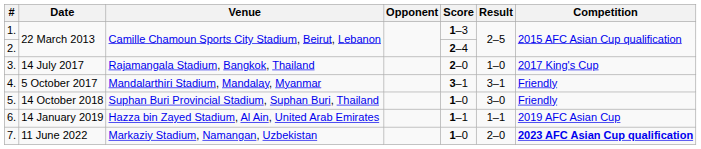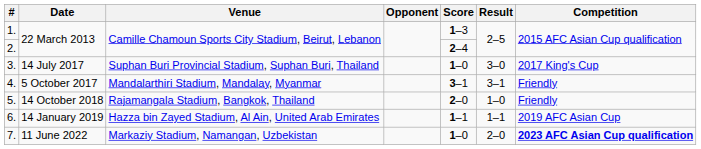 <table class="wikitable">
 <tr>
 <th>#</th>
 <th>Date</th>
 <th>Venue</th>
 <th>Opponent</th>
 <th>Score</th>
 <th>Result</th>
 <th>Competition</th>
 </tr>
 <tr>
 <td>1.</td>
 <td rowspan="2">22 March 2013</td>
 <td rowspan="2"><a href='#'>Camille Chamoun Sports City Stadium</a>, <a href='#'>Beirut</a>, <a href='#'>Lebanon</a></td>
 <td rowspan="2"></td>
 <td align=center><strong>1</strong>–3</td>
 <td rowspan="2" align=center>2–5</td>
 <td rowspan="2"><a href='#'>2015 AFC Asian Cup qualification</a></td>
 </tr>
 <tr>
 <td>2.</td>
 <td align=center><strong>2</strong>–4</td>
 </tr>
 <tr>
 <td>3.</td>
 <td>14 July 2017</td>
-<td><a href='#'>Rajamangala Stadium</a>, <a href='#'>Bangkok</a>, <a href='#'>Thailand</a></td>
+<td><a href='#'>Suphan Buri Provincial Stadium</a>, <a href='#'>Suphan Buri</a>, <a href='#'>Thailand</a></td>
 <td></td>
-<td align=center><strong>2</strong>–0</td>
-<td align=center>1–0</td>
+<td align=center><strong>1</strong>–0</td>
+<td align=center>3–0</td>
 <td><a href='#'>2017 King's Cup</a></td>
 </tr>
 <tr>
 <td>4.</td>
 <td>5 October 2017</td>
 <td><a href='#'>Mandalarthiri Stadium</a>, <a href='#'>Mandalay</a>, <a href='#'>Myanmar</a></td>
 <td></td>
 <td align=center><strong>3</strong>–1</td>
 <td align=center>3–1</td>
 <td><a href='#'>Friendly</a></td>
 </tr>
 <tr>
 <td>5.</td>
 <td>14 October 2018</td>
-<td><a href='#'>Suphan Buri Provincial Stadium</a>, <a href='#'>Suphan Buri</a>, <a href='#'>Thailand</a></td>
+<td><a href='#'>Rajamangala Stadium</a>, <a href='#'>Bangkok</a>, <a href='#'>Thailand</a></td>
 <td></td>
-<td align=center><strong>1</strong>–0</td>
-<td align=center>3–0</td>
+<td align=center><strong>2</strong>–0</td>
+<td align=center>1–0</td>
 <td><a href='#'>Friendly</a></td>
 </tr>
 <tr>
 <td>6.</td>
 <td>14 January 2019</td>
 <td><a href='#'>Hazza bin Zayed Stadium</a>, <a href='#'>Al Ain</a>, <a href='#'>United Arab Emirates</a></td>
 <td></td>
 <td align=center><strong>1</strong>–1</td>
 <td align=center>1–1</td>
 <td><a href='#'>2019 AFC Asian Cup</a></td>
 </tr>
 <tr>
 <td>7.</td>
 <td>11 June 2022</td>
 <td><a href='#'>Markaziy Stadium</a>, <a href='#'>Namangan</a>,  <a href='#'>Uzbekistan</a></td>
 <td></td>
 <td align=center><strong>1</strong>–0</td>
 <td align=center>2–0</td>
 <td><strong><a href='#'>2023 AFC Asian Cup qualification</a></strong></td>
 </tr>
 </table>
